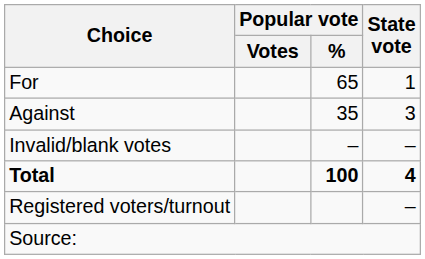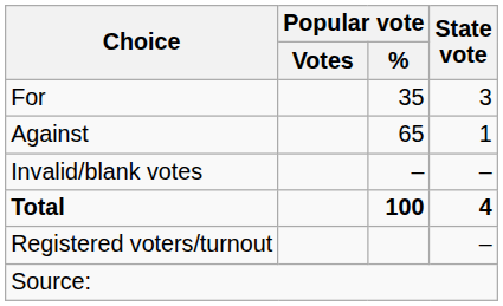 <table class=wikitable style=text-align:right>
 <tr>
 <th rowspan=2>Choice</th>
 <th colspan=2>Popular vote</th>
 <th rowspan=2>State<br>vote</th>
 </tr>
 <tr>
 <th>Votes</th>
 <th>%</th>
 </tr>
 <tr>
 <td align=left>For</td>
 <td></td>
-<td>65</td>
-<td>1</td>
+<td>35</td>
+<td>3</td>
 </tr>
 <tr>
 <td align=left>Against</td>
 <td></td>
-<td>35</td>
-<td>3</td>
+<td>65</td>
+<td>1</td>
 </tr>
 <tr>
 <td align=left>Invalid/blank votes</td>
 <td></td>
 <td>–</td>
 <td>–</td>
 </tr>
 <tr>
 <td align=left><strong>Total</strong></td>
 <td></td>
 <td><strong>100</strong></td>
 <td><strong>4</strong></td>
 </tr>
 <tr>
 <td align=left>Registered voters/turnout</td>
 <td></td>
 <td></td>
 <td>–</td>
 </tr>
 <tr>
 <td colspan=4 align=left>Source: </td>
 </tr>
 </table>
